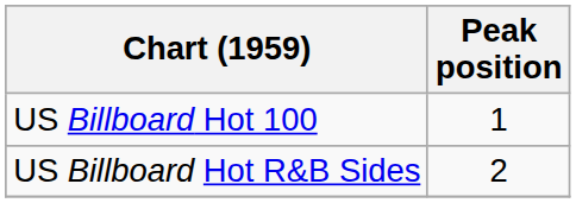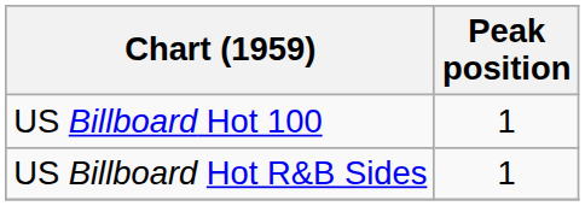 <table class="wikitable sortable">
 <tr>
 <th>Chart (1959)</th>
 <th>Peak<br>position</th>
 </tr>
 <tr>
 <td>US <a href='#'><em>Billboard</em> Hot 100</a></td>
 <td style="text-align:center;">1</td>
 </tr>
 <tr>
 <td>US <em>Billboard</em> <a href='#'>Hot R&B Sides</a></td>
-<td style="text-align:center;">2</td>
+<td style="text-align:center;">1</td>
 </tr>
 <tr>
 </tr>
 </table>
